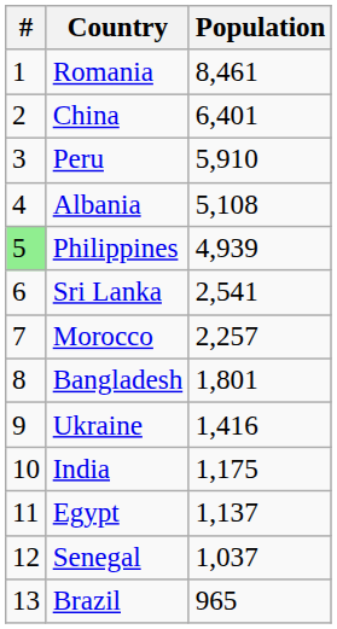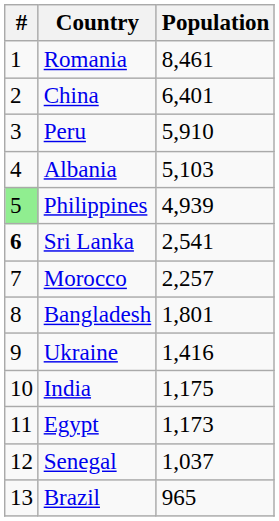 <table class="wikitable sortable">
 <tr>
 <th>#</th>
 <th>Country</th>
 <th>Population</th>
 </tr>
 <tr>
 <td>1</td>
 <td> <a href='#'>Romania</a></td>
 <td>8,461</td>
 </tr>
 <tr>
 <td>2</td>
 <td> <a href='#'>China</a></td>
 <td>6,401</td>
 </tr>
 <tr>
 <td>3</td>
 <td> <a href='#'>Peru</a></td>
 <td>5,910</td>
 </tr>
 <tr>
 <td>4</td>
 <td> <a href='#'>Albania</a></td>
-<td>5,108</td>
+<td>5,103</td>
 </tr>
 <tr>
 <td style="background: lightgreen;">5</td>
 <td> <a href='#'>Philippines</a></td>
 <td>4,939</td>
 </tr>
 <tr>
-<td>6</td>
+<td><strong>6</strong></td>
 <td> <a href='#'>Sri Lanka</a></td>
 <td>2,541</td>
 </tr>
 <tr>
 <td>7</td>
 <td> <a href='#'>Morocco</a></td>
 <td>2,257</td>
 </tr>
 <tr>
 <td>8</td>
 <td> <a href='#'>Bangladesh</a></td>
 <td>1,801</td>
 </tr>
 <tr>
 <td>9</td>
 <td> <a href='#'>Ukraine</a></td>
 <td>1,416</td>
 </tr>
 <tr>
 <td>10</td>
 <td> <a href='#'>India</a></td>
 <td>1,175</td>
 </tr>
 <tr>
 <td>11</td>
 <td> <a href='#'>Egypt</a></td>
-<td>1,137</td>
+<td>1,173</td>
 </tr>
 <tr>
 <td>12</td>
 <td> <a href='#'>Senegal</a></td>
 <td>1,037</td>
 </tr>
 <tr>
 <td>13</td>
 <td> <a href='#'>Brazil</a></td>
 <td>965</td>
 </tr>
 </table>
